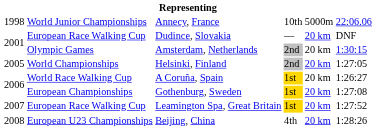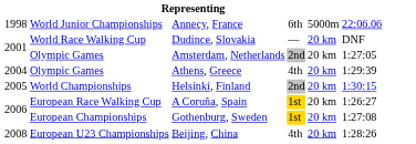 <table>
 <tr>
 <th colspan="6">Representing </th>
 </tr>
 <tr>
 <td>1998</td>
 <td><a href='#'>World Junior Championships</a></td>
 <td><a href='#'>Annecy</a>, <a href='#'>France</a></td>
-<td>10th</td>
+<td>6th</td>
 <td>5000m</td>
 <td><a href='#'>22:06.06</a></td>
 </tr>
 <tr>
 <td rowspan=2>2001</td>
-<td><a href='#'>European Race Walking Cup</a></td>
+<td><a href='#'>World Race Walking Cup</a></td>
 <td><a href='#'>Dudince</a>, <a href='#'>Slovakia</a></td>
 <td>—</td>
 <td><a href='#'>20 km</a></td>
 <td>DNF</td>
 </tr>
 <tr>
 <td><a href='#'>Olympic Games</a></td>
 <td><a href='#'>Amsterdam</a>, <a href='#'>Netherlands</a></td>
 <td bgcolor=silver>2nd</td>
 <td>20 km</td>
-<td><a href='#'>1:30:15</a></td>
+<td>1:27:05</td>
+</tr>
+<tr>
+<td>2004</td>
+<td><a href='#'>Olympic Games</a></td>
+<td><a href='#'>Athens</a>, <a href='#'>Greece</a></td>
+<td>4th</td>
+<td><a href='#'>20 km</a></td>
+<td>1:29:39</td>
 </tr>
 <tr>
 <td>2005</td>
 <td><a href='#'>World Championships</a></td>
 <td><a href='#'>Helsinki</a>, <a href='#'>Finland</a></td>
 <td bgcolor="silver">2nd</td>
 <td><a href='#'>20 km</a></td>
-<td>1:27:05</td>
+<td><a href='#'>1:30:15</a></td>
 </tr>
 <tr>
 <td rowspan=2>2006</td>
-<td><a href='#'>World Race Walking Cup</a></td>
+<td><a href='#'>European Race Walking Cup</a></td>
 <td><a href='#'>A Coruña</a>, <a href='#'>Spain</a></td>
 <td bgcolor="gold">1st</td>
 <td>20 km</td>
 <td>1:26:27</td>
 </tr>
 <tr>
 <td><a href='#'>European Championships</a></td>
 <td><a href='#'>Gothenburg</a>, <a href='#'>Sweden</a></td>
 <td bgcolor="gold">1st</td>
 <td><a href='#'>20 km</a></td>
 <td>1:27:08</td>
 </tr>
 <tr>
-<td>2007</td>
-<td><a href='#'>European Race Walking Cup</a></td>
-<td><a href='#'>Leamington Spa</a>, <a href='#'>Great Britain</a></td>
-<td bgcolor="gold">1st</td>
-<td><a href='#'>20 km</a></td>
-<td>1:27:52</td>
-</tr>
-<tr>
 <td>2008</td>
 <td><a href='#'>European U23 Championships</a></td>
 <td><a href='#'>Beijing</a>, <a href='#'>China</a></td>
 <td>4th</td>
 <td><a href='#'>20 km</a></td>
 <td>1:28:26</td>
 </tr>
 </table>
